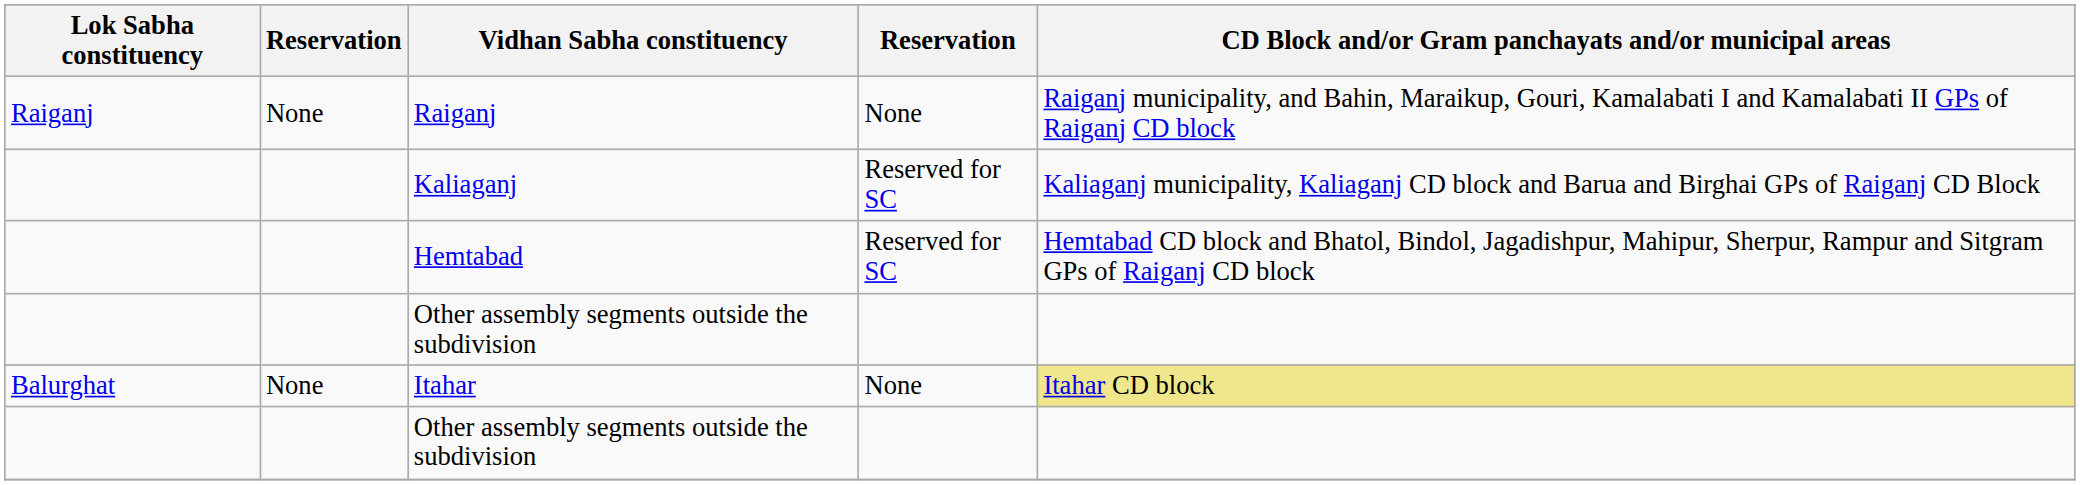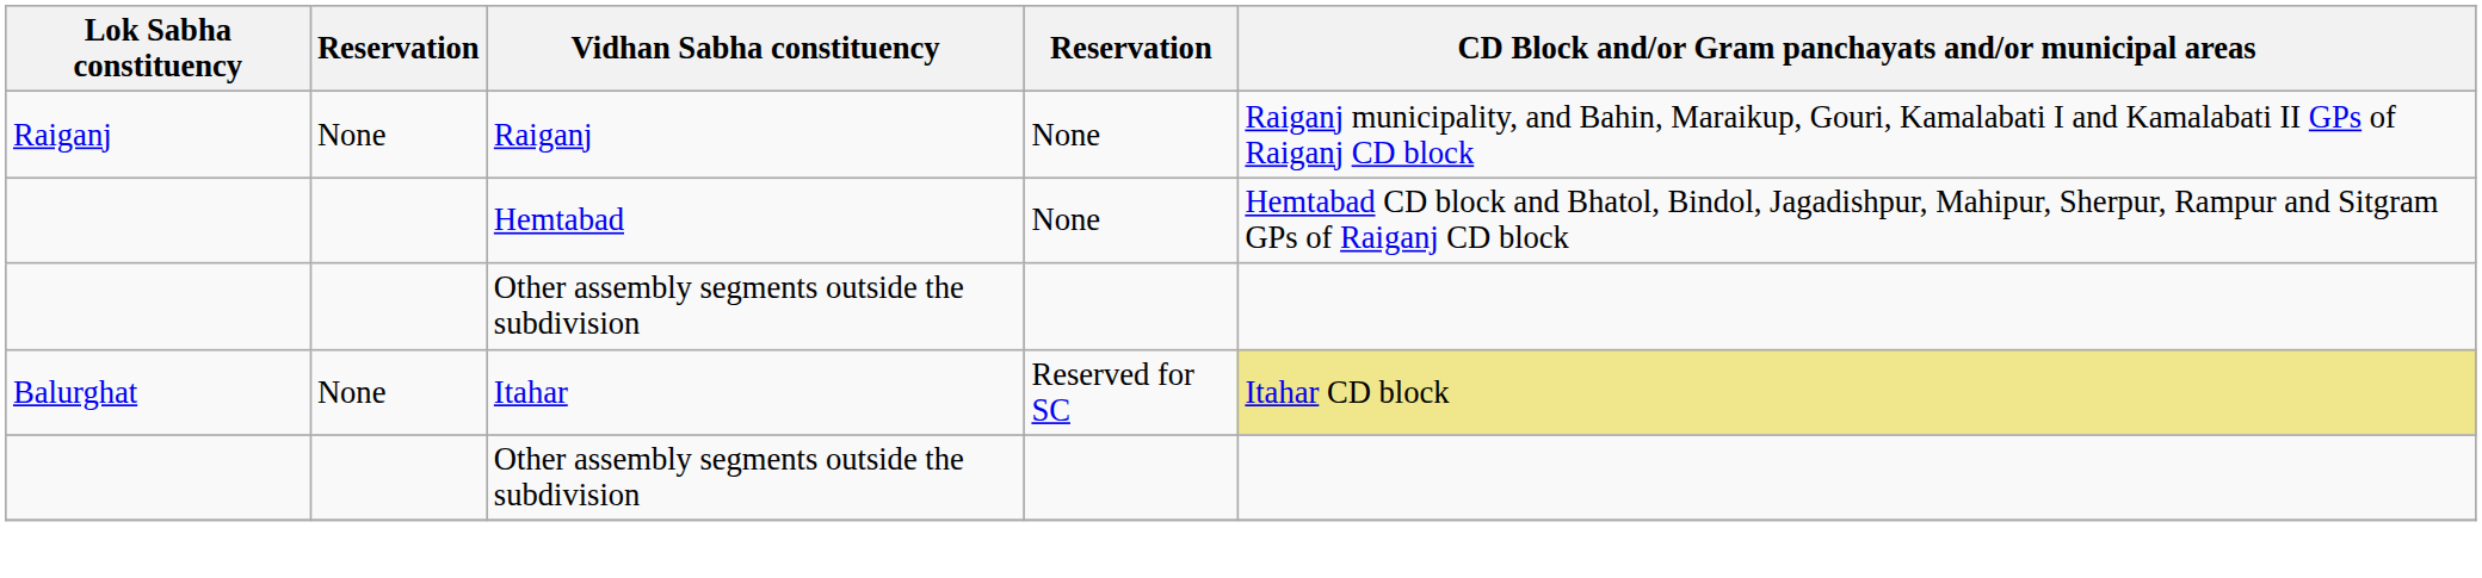 <table class="wikitable sortable">
 <tr>
 <th>Lok Sabha constituency</th>
 <th>Reservation</th>
 <th>Vidhan Sabha constituency</th>
 <th>Reservation</th>
 <th>CD Block and/or Gram panchayats and/or municipal areas</th>
 </tr>
 <tr>
 <td><a href='#'>Raiganj</a></td>
 <td>None</td>
 <td><a href='#'>Raiganj</a></td>
 <td>None</td>
 <td><a href='#'>Raiganj</a> municipality, and Bahin, Maraikup, Gouri, Kamalabati I and Kamalabati II <a href='#'>GPs</a> of <a href='#'>Raiganj</a> <a href='#'>CD block</a></td>
 </tr>
 <tr>
 <td></td>
 <td></td>
-<td><a href='#'>Kaliaganj</a></td>
-<td>Reserved for <a href='#'>SC</a></td>
-<td><a href='#'>Kaliaganj</a> municipality, <a href='#'>Kaliaganj</a> CD block and Barua and Birghai GPs of <a href='#'>Raiganj</a> CD Block</td>
-</tr>
-<tr>
-<td></td>
-<td></td>
 <td><a href='#'>Hemtabad</a></td>
-<td>Reserved for <a href='#'>SC</a></td>
+<td>None</td>
 <td><a href='#'>Hemtabad</a> CD block and Bhatol, Bindol, Jagadishpur, Mahipur, Sherpur, Rampur and Sitgram GPs of <a href='#'>Raiganj</a> CD block</td>
 </tr>
 <tr>
 <td></td>
 <td></td>
 <td>Other assembly segments outside the subdivision</td>
 <td></td>
 <td></td>
 </tr>
 <tr>
 <td><a href='#'>Balurghat</a></td>
 <td>None</td>
 <td><a href='#'>Itahar</a></td>
-<td>None</td>
+<td>Reserved for <a href='#'>SC</a></td>
 <td style="background: khaki;"><a href='#'>Itahar</a> CD block</td>
 </tr>
 <tr>
 <td></td>
 <td></td>
 <td>Other assembly segments outside the subdivision</td>
 <td></td>
 <td></td>
 </tr>
 <tr>
 </tr>
 </table>
